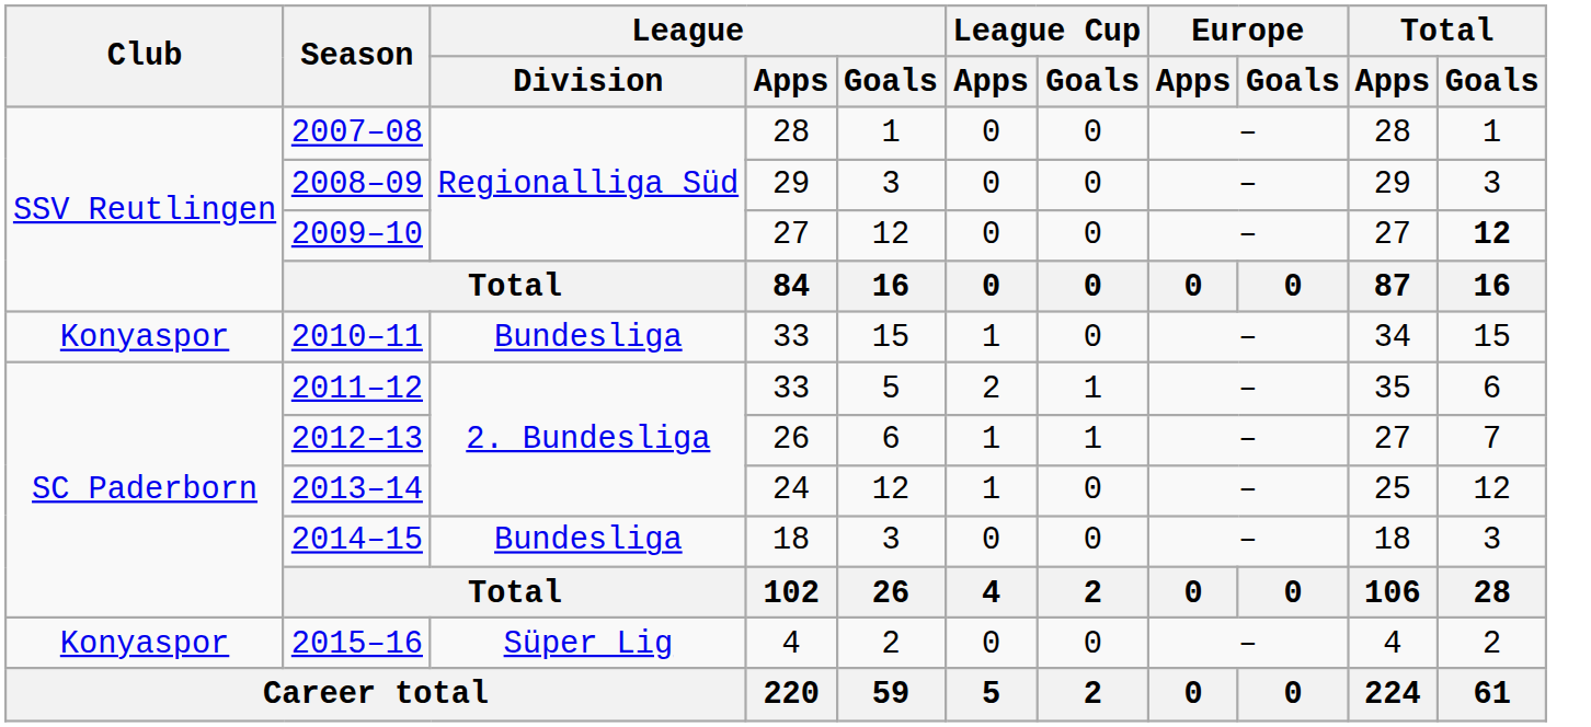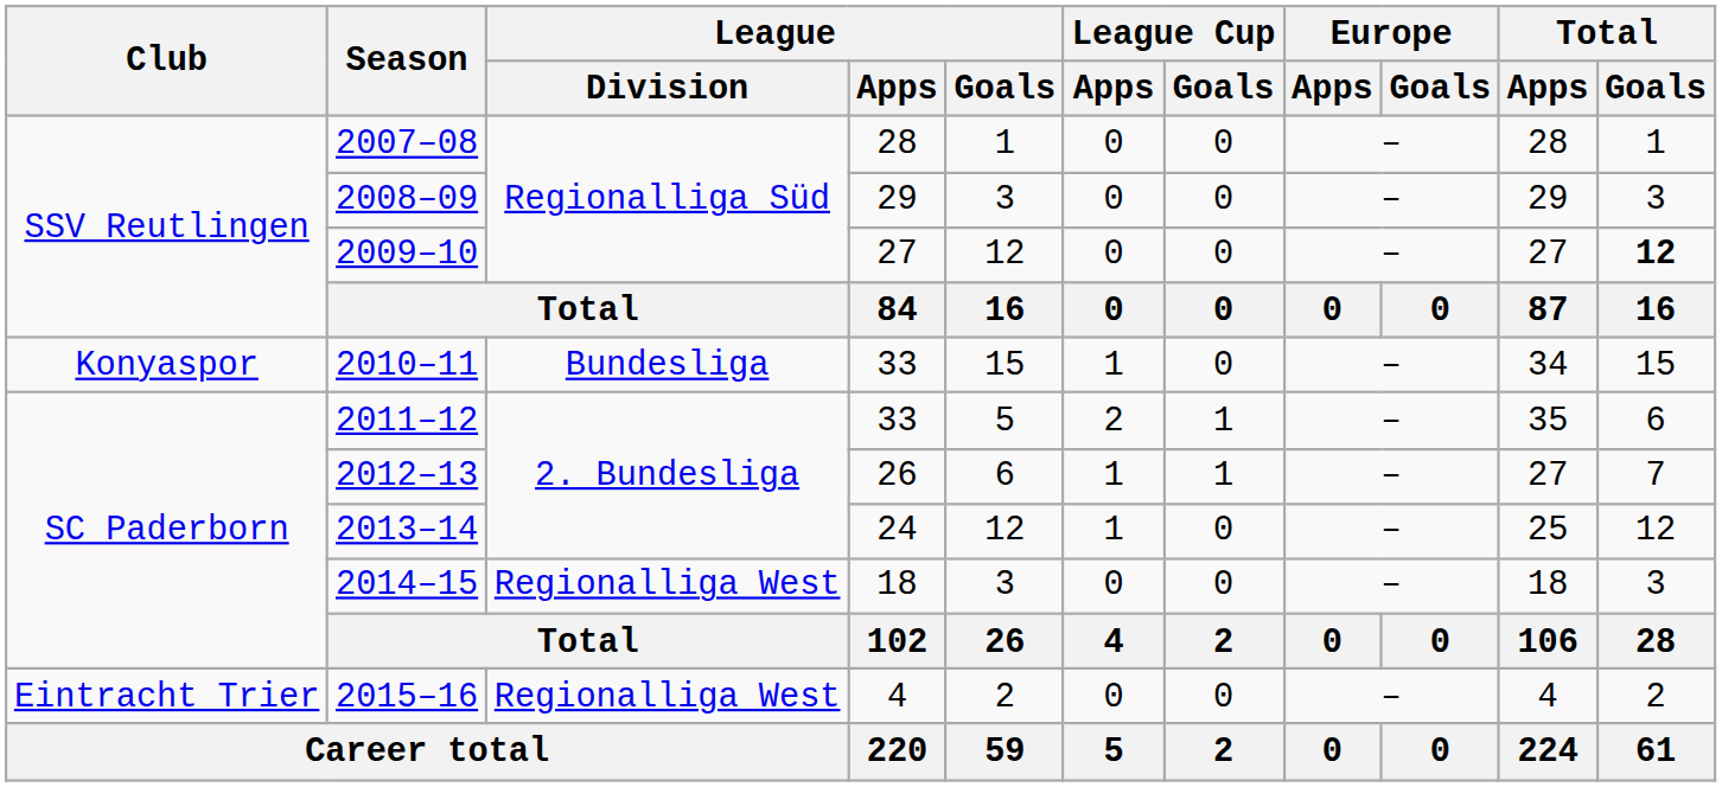 <table class="wikitable" style="text-align:center">
 <tr>
 <th rowspan="2">Club</th>
 <th rowspan="2">Season</th>
 <th colspan="3">League</th>
 <th colspan="2">League Cup</th>
 <th colspan="2">Europe</th>
 <th colspan="2">Total</th>
 </tr>
 <tr>
 <th>Division</th>
 <th>Apps</th>
 <th>Goals</th>
 <th>Apps</th>
 <th>Goals</th>
 <th>Apps</th>
 <th>Goals</th>
 <th>Apps</th>
 <th>Goals</th>
 </tr>
 <tr>
 <td rowspan="4"><a href='#'>SSV Reutlingen</a></td>
 <td><a href='#'>2007–08</a></td>
 <td rowspan="3"><a href='#'>Regionalliga Süd</a></td>
 <td>28</td>
 <td>1</td>
 <td>0</td>
 <td>0</td>
 <td colspan="2">–</td>
 <td>28</td>
 <td>1</td>
 </tr>
 <tr>
 <td><a href='#'>2008–09</a></td>
 <td>29</td>
 <td>3</td>
 <td>0</td>
 <td>0</td>
 <td colspan="2">–</td>
 <td>29</td>
 <td>3</td>
 </tr>
 <tr>
 <td><a href='#'>2009–10</a></td>
 <td>27</td>
 <td>12</td>
 <td>0</td>
 <td>0</td>
 <td colspan="2">–</td>
 <td>27</td>
 <td><strong>12</strong></td>
 </tr>
 <tr>
 <th colspan="2">Total</th>
 <th>84</th>
 <th>16</th>
 <th>0</th>
 <th>0</th>
 <th>0</th>
 <th>0</th>
 <th>87</th>
 <th>16</th>
 </tr>
 <tr>
 <td><a href='#'>Konyaspor</a></td>
 <td><a href='#'>2010–11</a></td>
 <td><a href='#'>Bundesliga</a></td>
 <td>33</td>
 <td>15</td>
 <td>1</td>
 <td>0</td>
 <td colspan="2">–</td>
 <td>34</td>
 <td>15</td>
 </tr>
 <tr>
 <td rowspan="5"><a href='#'>SC Paderborn</a></td>
 <td><a href='#'>2011–12</a></td>
 <td rowspan="3"><a href='#'>2. Bundesliga</a></td>
 <td>33</td>
 <td>5</td>
 <td>2</td>
 <td>1</td>
 <td colspan="2">–</td>
 <td>35</td>
 <td>6</td>
 </tr>
 <tr>
 <td><a href='#'>2012–13</a></td>
 <td>26</td>
 <td>6</td>
 <td>1</td>
 <td>1</td>
 <td colspan="2">–</td>
 <td>27</td>
 <td>7</td>
 </tr>
 <tr>
 <td><a href='#'>2013–14</a></td>
 <td>24</td>
 <td>12</td>
 <td>1</td>
 <td>0</td>
 <td colspan="2">–</td>
 <td>25</td>
 <td>12</td>
 </tr>
 <tr>
 <td><a href='#'>2014–15</a></td>
-<td><a href='#'>Bundesliga</a></td>
+<td><a href='#'>Regionalliga West</a></td>
 <td>18</td>
 <td>3</td>
 <td>0</td>
 <td>0</td>
 <td colspan="2">–</td>
 <td>18</td>
 <td>3</td>
 </tr>
 <tr>
 <th colspan="2">Total</th>
 <th>102</th>
 <th>26</th>
 <th>4</th>
 <th>2</th>
 <th>0</th>
 <th>0</th>
 <th>106</th>
 <th>28</th>
 </tr>
 <tr>
-<td><a href='#'>Konyaspor</a></td>
+<td><a href='#'>Eintracht Trier</a></td>
 <td><a href='#'>2015–16</a></td>
-<td><a href='#'>Süper Lig</a></td>
+<td><a href='#'>Regionalliga West</a></td>
 <td>4</td>
 <td>2</td>
 <td>0</td>
 <td>0</td>
 <td colspan="2">–</td>
 <td>4</td>
 <td>2</td>
 </tr>
 <tr>
 <th colspan="3">Career total</th>
 <th>220</th>
 <th>59</th>
 <th>5</th>
 <th>2</th>
 <th>0</th>
 <th>0</th>
 <th>224</th>
 <th>61</th>
 </tr>
 </table>
